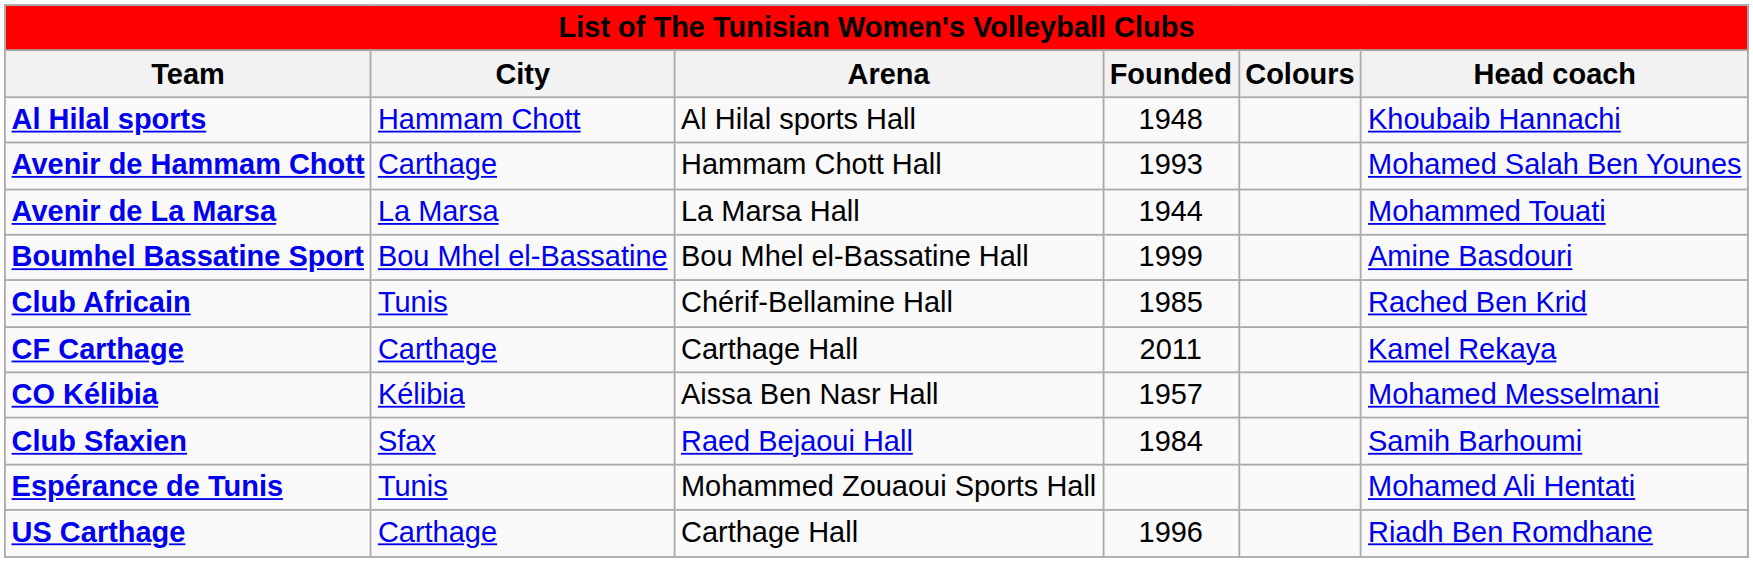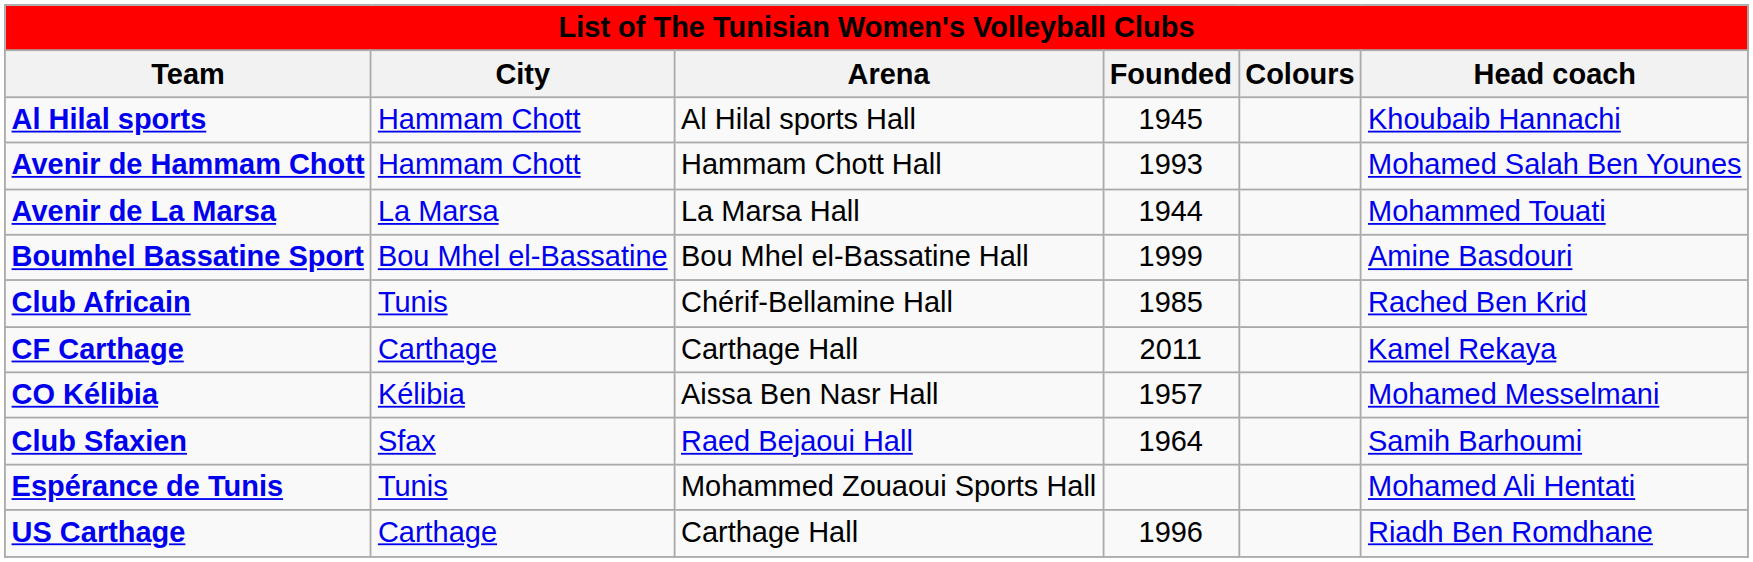 <table class="wikitable sortable">
 <tr>
 <td bgcolor=red align="center" colspan="17"><strong><span>List of The Tunisian Women's Volleyball Clubs</span></strong></td>
 </tr>
 <tr>
 <th>Team</th>
 <th>City</th>
 <th>Arena</th>
 <th>Founded</th>
 <th>Colours</th>
 <th>Head coach</th>
 </tr>
 <tr>
 <td><strong><a href='#'>Al Hilal sports</a></strong></td>
 <td><a href='#'>Hammam Chott</a></td>
 <td>Al Hilal sports Hall</td>
-<td style="text-align:center;">1948</td>
+<td style="text-align:center;">1945</td>
 <td> </td>
 <td> <a href='#'>Khoubaib Hannachi</a></td>
 </tr>
 <tr>
 <td><strong><a href='#'>Avenir de Hammam Chott</a></strong></td>
-<td><a href='#'>Carthage</a></td>
+<td><a href='#'>Hammam Chott</a></td>
 <td>Hammam Chott Hall</td>
 <td style="text-align:center;">1993</td>
 <td>  </td>
 <td> <a href='#'>Mohamed Salah Ben Younes</a></td>
 </tr>
 <tr>
 <td><strong><a href='#'>Avenir de La Marsa</a></strong></td>
 <td><a href='#'>La Marsa</a></td>
 <td>La Marsa Hall</td>
 <td style="text-align:center;">1944</td>
 <td> </td>
 <td> <a href='#'>Mohammed Touati</a></td>
 </tr>
 <tr>
 <td><strong><a href='#'>Boumhel Bassatine Sport</a></strong></td>
 <td><a href='#'>Bou Mhel el-Bassatine</a></td>
 <td>Bou Mhel el-Bassatine Hall</td>
 <td style="text-align:center;">1999</td>
 <td> </td>
 <td> <a href='#'>Amine Basdouri</a></td>
 </tr>
 <tr>
 <td><strong><a href='#'>Club Africain</a></strong></td>
 <td><a href='#'>Tunis</a></td>
 <td>Chérif-Bellamine Hall</td>
 <td style="text-align:center;">1985</td>
 <td> </td>
 <td> <a href='#'>Rached Ben Krid</a></td>
 </tr>
 <tr>
 <td><strong><a href='#'>CF Carthage</a></strong></td>
 <td><a href='#'>Carthage</a></td>
 <td>Carthage Hall</td>
 <td style="text-align:center;">2011</td>
 <td>  </td>
 <td> <a href='#'>Kamel Rekaya</a></td>
 </tr>
 <tr>
 <td><strong><a href='#'>CO Kélibia</a></strong></td>
 <td><a href='#'>Kélibia</a></td>
 <td>Aissa Ben Nasr Hall</td>
 <td style="text-align:center;">1957</td>
 <td>  </td>
 <td> <a href='#'>Mohamed Messelmani</a></td>
 </tr>
 <tr>
 <td><strong><a href='#'>Club Sfaxien</a></strong></td>
 <td><a href='#'>Sfax</a></td>
 <td><a href='#'>Raed Bejaoui Hall</a></td>
-<td style="text-align:center;">1984</td>
+<td style="text-align:center;">1964</td>
 <td> </td>
 <td> <a href='#'>Samih Barhoumi</a></td>
 </tr>
 <tr>
 <td><strong><a href='#'>Espérance de Tunis</a></strong></td>
 <td><a href='#'>Tunis</a></td>
 <td>Mohammed Zouaoui Sports Hall</td>
 <td></td>
 <td>  </td>
 <td> <a href='#'>Mohamed Ali Hentati</a></td>
 </tr>
 <tr>
 <td><strong><a href='#'>US Carthage</a></strong></td>
 <td><a href='#'>Carthage</a></td>
 <td>Carthage Hall</td>
 <td style="text-align:center;">1996</td>
 <td> </td>
 <td> <a href='#'>Riadh Ben Romdhane</a></td>
 </tr>
 </table>
